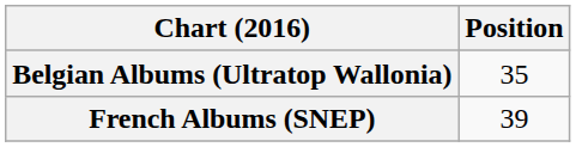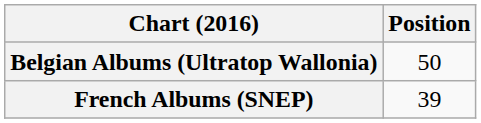 <table class="wikitable sortable plainrowheaders" style="text-align:center">
 <tr>
 <th scope="col">Chart (2016)</th>
 <th scope="col">Position</th>
 </tr>
 <tr>
 <th scope="row">Belgian Albums (Ultratop Wallonia)</th>
-<td>35</td>
+<td>50</td>
 </tr>
 <tr>
 <th scope="row">French Albums (SNEP)</th>
 <td>39</td>
 </tr>
 </table>
